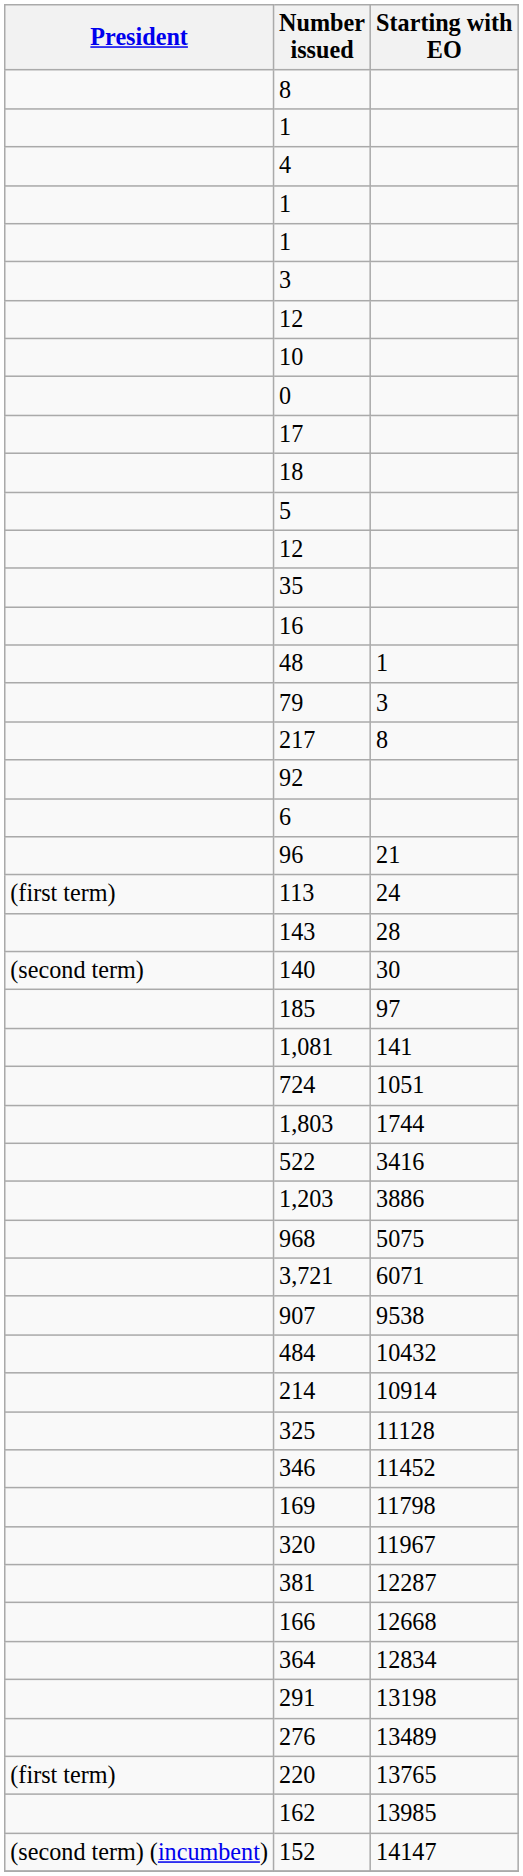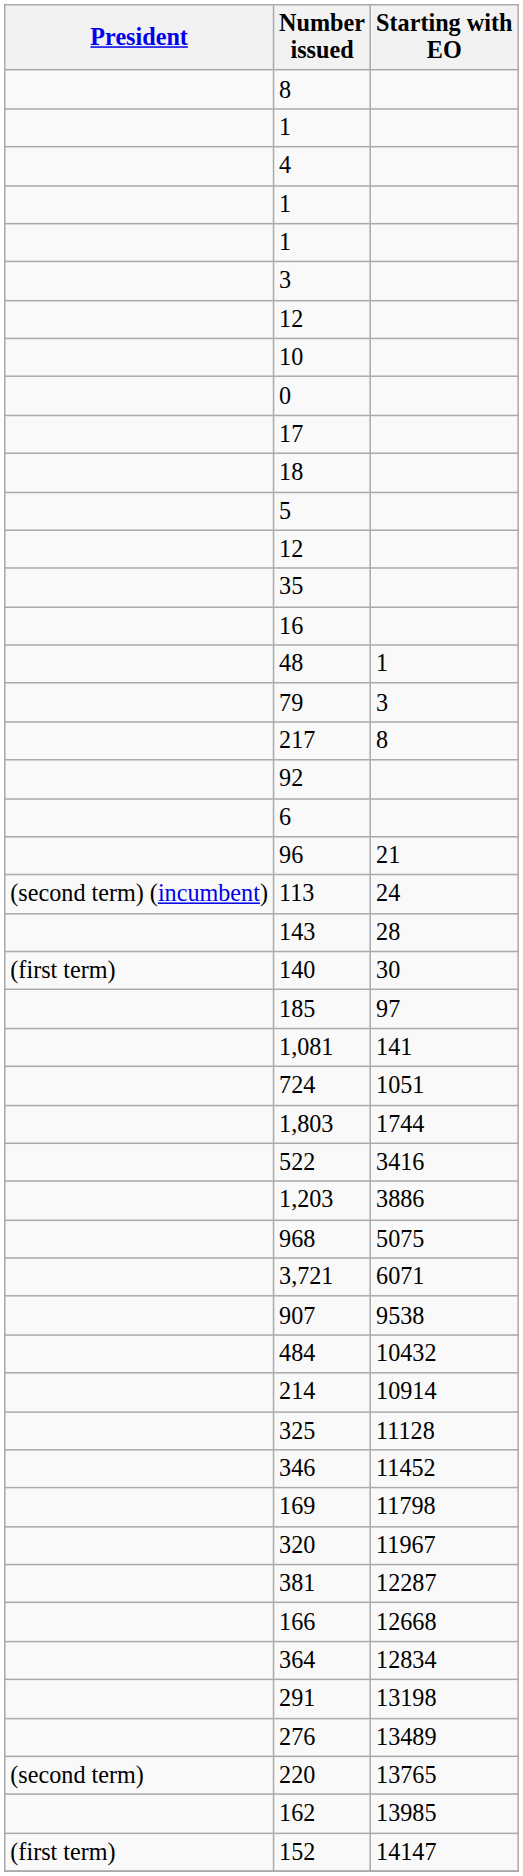 <table class="wikitable sortable plainrowheaders">
 <tr>
 <th><a href='#'>President</a></th>
 <th>Number<br>issued</th>
 <th>Starting with<br>EO </th>
 </tr>
 <tr>
 <td></td>
 <td>8</td>
 <td></td>
 </tr>
 <tr>
 <td></td>
 <td>1</td>
 <td></td>
 </tr>
 <tr>
 <td></td>
 <td>4</td>
 <td></td>
 </tr>
 <tr>
 <td></td>
 <td>1</td>
 <td></td>
 </tr>
 <tr>
 <td></td>
 <td>1</td>
 <td></td>
 </tr>
 <tr>
 <td></td>
 <td>3</td>
 <td></td>
 </tr>
 <tr>
 <td></td>
 <td>12</td>
 <td></td>
 </tr>
 <tr>
 <td></td>
 <td>10</td>
 <td></td>
 </tr>
 <tr>
 <td></td>
 <td>0</td>
 <td></td>
 </tr>
 <tr>
 <td></td>
 <td>17</td>
 <td></td>
 </tr>
 <tr>
 <td></td>
 <td>18</td>
 <td></td>
 </tr>
 <tr>
 <td></td>
 <td>5</td>
 <td></td>
 </tr>
 <tr>
 <td></td>
 <td>12</td>
 <td></td>
 </tr>
 <tr>
 <td></td>
 <td>35</td>
 <td></td>
 </tr>
 <tr>
 <td></td>
 <td>16</td>
 <td></td>
 </tr>
 <tr>
 <td></td>
 <td>48</td>
 <td>1</td>
 </tr>
 <tr>
 <td></td>
 <td>79</td>
 <td>3</td>
 </tr>
 <tr>
 <td></td>
 <td>217</td>
 <td>8</td>
 </tr>
 <tr>
 <td></td>
 <td>92</td>
 <td></td>
 </tr>
 <tr>
 <td></td>
 <td>6</td>
 <td></td>
 </tr>
 <tr>
 <td></td>
 <td>96</td>
 <td>21</td>
 </tr>
 <tr>
-<td> (first term)</td>
+<td> (second term) (<a href='#'>incumbent</a>)</td>
 <td>113</td>
 <td>24</td>
 </tr>
 <tr>
 <td></td>
 <td>143</td>
 <td>28</td>
 </tr>
 <tr>
-<td> (second term)</td>
+<td> (first term)</td>
 <td>140</td>
 <td>30</td>
 </tr>
 <tr>
 <td></td>
 <td>185</td>
 <td>97</td>
 </tr>
 <tr>
 <td></td>
 <td>1,081</td>
 <td>141</td>
 </tr>
 <tr>
 <td></td>
 <td>724</td>
 <td>1051</td>
 </tr>
 <tr>
 <td></td>
 <td>1,803</td>
 <td>1744</td>
 </tr>
 <tr>
 <td></td>
 <td>522</td>
 <td>3416</td>
 </tr>
 <tr>
 <td></td>
 <td>1,203</td>
 <td>3886</td>
 </tr>
 <tr>
 <td></td>
 <td>968</td>
 <td>5075</td>
 </tr>
 <tr>
 <td></td>
 <td>3,721</td>
 <td>6071</td>
 </tr>
 <tr>
 <td></td>
 <td>907</td>
 <td>9538</td>
 </tr>
 <tr>
 <td></td>
 <td>484</td>
 <td>10432</td>
 </tr>
 <tr>
 <td></td>
 <td>214</td>
 <td>10914</td>
 </tr>
 <tr>
 <td></td>
 <td>325</td>
 <td>11128</td>
 </tr>
 <tr>
 <td></td>
 <td>346</td>
 <td>11452</td>
 </tr>
 <tr>
 <td></td>
 <td>169</td>
 <td>11798</td>
 </tr>
 <tr>
 <td></td>
 <td>320</td>
 <td>11967</td>
 </tr>
 <tr>
 <td></td>
 <td>381</td>
 <td>12287</td>
 </tr>
 <tr>
 <td></td>
 <td>166</td>
 <td>12668</td>
 </tr>
 <tr>
 <td></td>
 <td>364</td>
 <td>12834</td>
 </tr>
 <tr>
 <td></td>
 <td>291</td>
 <td>13198</td>
 </tr>
 <tr>
 <td></td>
 <td>276</td>
 <td>13489</td>
 </tr>
 <tr>
-<td> (first term)</td>
+<td> (second term)</td>
 <td>220</td>
 <td>13765</td>
 </tr>
 <tr>
 <td></td>
 <td>162</td>
 <td>13985</td>
 </tr>
 <tr>
-<td> (second term) (<a href='#'>incumbent</a>)</td>
+<td> (first term)</td>
 <td>152</td>
 <td>14147</td>
 </tr>
 <tr>
 </tr>
 </table>
